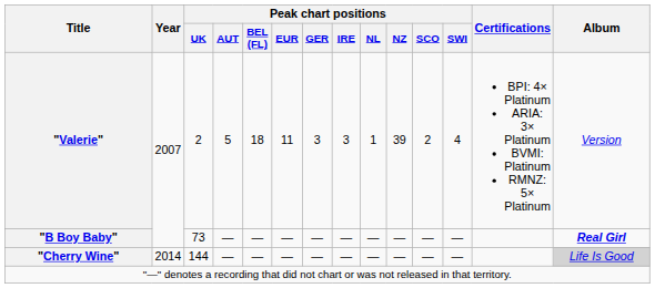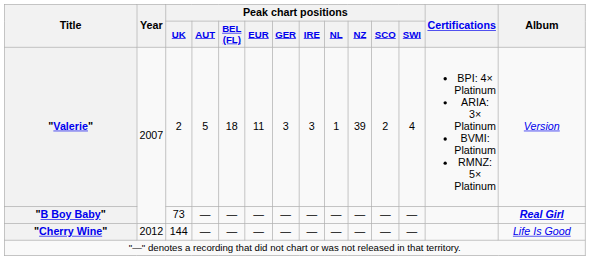 <table class="wikitable plainrowheaders" style="text-align:center;">
 <tr>
 <th scope="col" rowspan="2" style="width:18em;">Title</th>
 <th scope="col" rowspan="2">Year</th>
 <th scope="col" colspan="10">Peak chart positions</th>
 <th scope="col" rowspan="2"><a href='#'>Certifications</a></th>
 <th scope="col" rowspan="2" style="width:11em;">Album</th>
 </tr>
 <tr>
 <th scope="col" style="width:2.5em;font-size:90%;"><a href='#'>UK</a><br></th>
 <th scope="col" style="width:2.5em;font-size:90%;"><a href='#'>AUT</a><br></th>
 <th scope="col" style="width:2.5em;font-size:90%;"><a href='#'>BEL<br>(FL)</a><br></th>
 <th scope="col" style="width:2.5em;font-size:90%;"><a href='#'>EUR</a><br></th>
 <th scope="col" style="width:2.5em;font-size:90%;"><a href='#'>GER</a><br></th>
 <th scope="col" style="width:2.5em;font-size:90%;"><a href='#'>IRE</a><br></th>
 <th scope="col" style="width:2.5em;font-size:90%;"><a href='#'>NL</a><br></th>
 <th scope="col" style="width:2.5em;font-size:90%;"><a href='#'>NZ</a><br></th>
 <th scope="col" style="width:2.5em;font-size:90%;"><a href='#'>SCO</a><br></th>
 <th scope="col" style="width:2.5em;font-size:90%;"><a href='#'>SWI</a><br></th>
 </tr>
 <tr>
 <th scope="row">"<a href='#'>Valerie</a>"<br></th>
 <td rowspan="2">2007</td>
 <td>2</td>
 <td>5</td>
 <td>18</td>
 <td>11</td>
 <td>3</td>
 <td>3</td>
 <td>1</td>
 <td>39</td>
 <td>2</td>
 <td>4</td>
 <td><br><ul><li>BPI: 4× Platinum</li><li>ARIA: 3× Platinum</li><li>BVMI: Platinum</li><li>RMNZ: 5× Platinum</li></ul></td>
 <td><em><a href='#'>Version</a></em></td>
 </tr>
 <tr>
 <th scope="row">"<a href='#'>B Boy Baby</a>"<br></th>
 <td>73</td>
 <td>—</td>
 <td>—</td>
 <td>—</td>
 <td>—</td>
 <td>—</td>
 <td>—</td>
 <td>—</td>
 <td>—</td>
 <td>—</td>
 <td></td>
 <td><strong><em><a href='#'>Real Girl</a></em></strong></td>
 </tr>
 <tr>
 <th scope="row">"<a href='#'>Cherry Wine</a>"<br></th>
-<td>2014</td>
+<td>2012</td>
 <td>144</td>
 <td>—</td>
 <td>—</td>
 <td>—</td>
 <td>—</td>
 <td>—</td>
 <td>—</td>
 <td>—</td>
 <td>—</td>
 <td>—</td>
 <td></td>
-<td style="background: lightgrey;"><em><a href='#'>Life Is Good</a></em></td>
+<td><em><a href='#'>Life Is Good</a></em></td>
 </tr>
 <tr>
 <td colspan="14" style="font-size:90%">"—" denotes a recording that did not chart or was not released in that territory.</td>
 </tr>
 </table>
